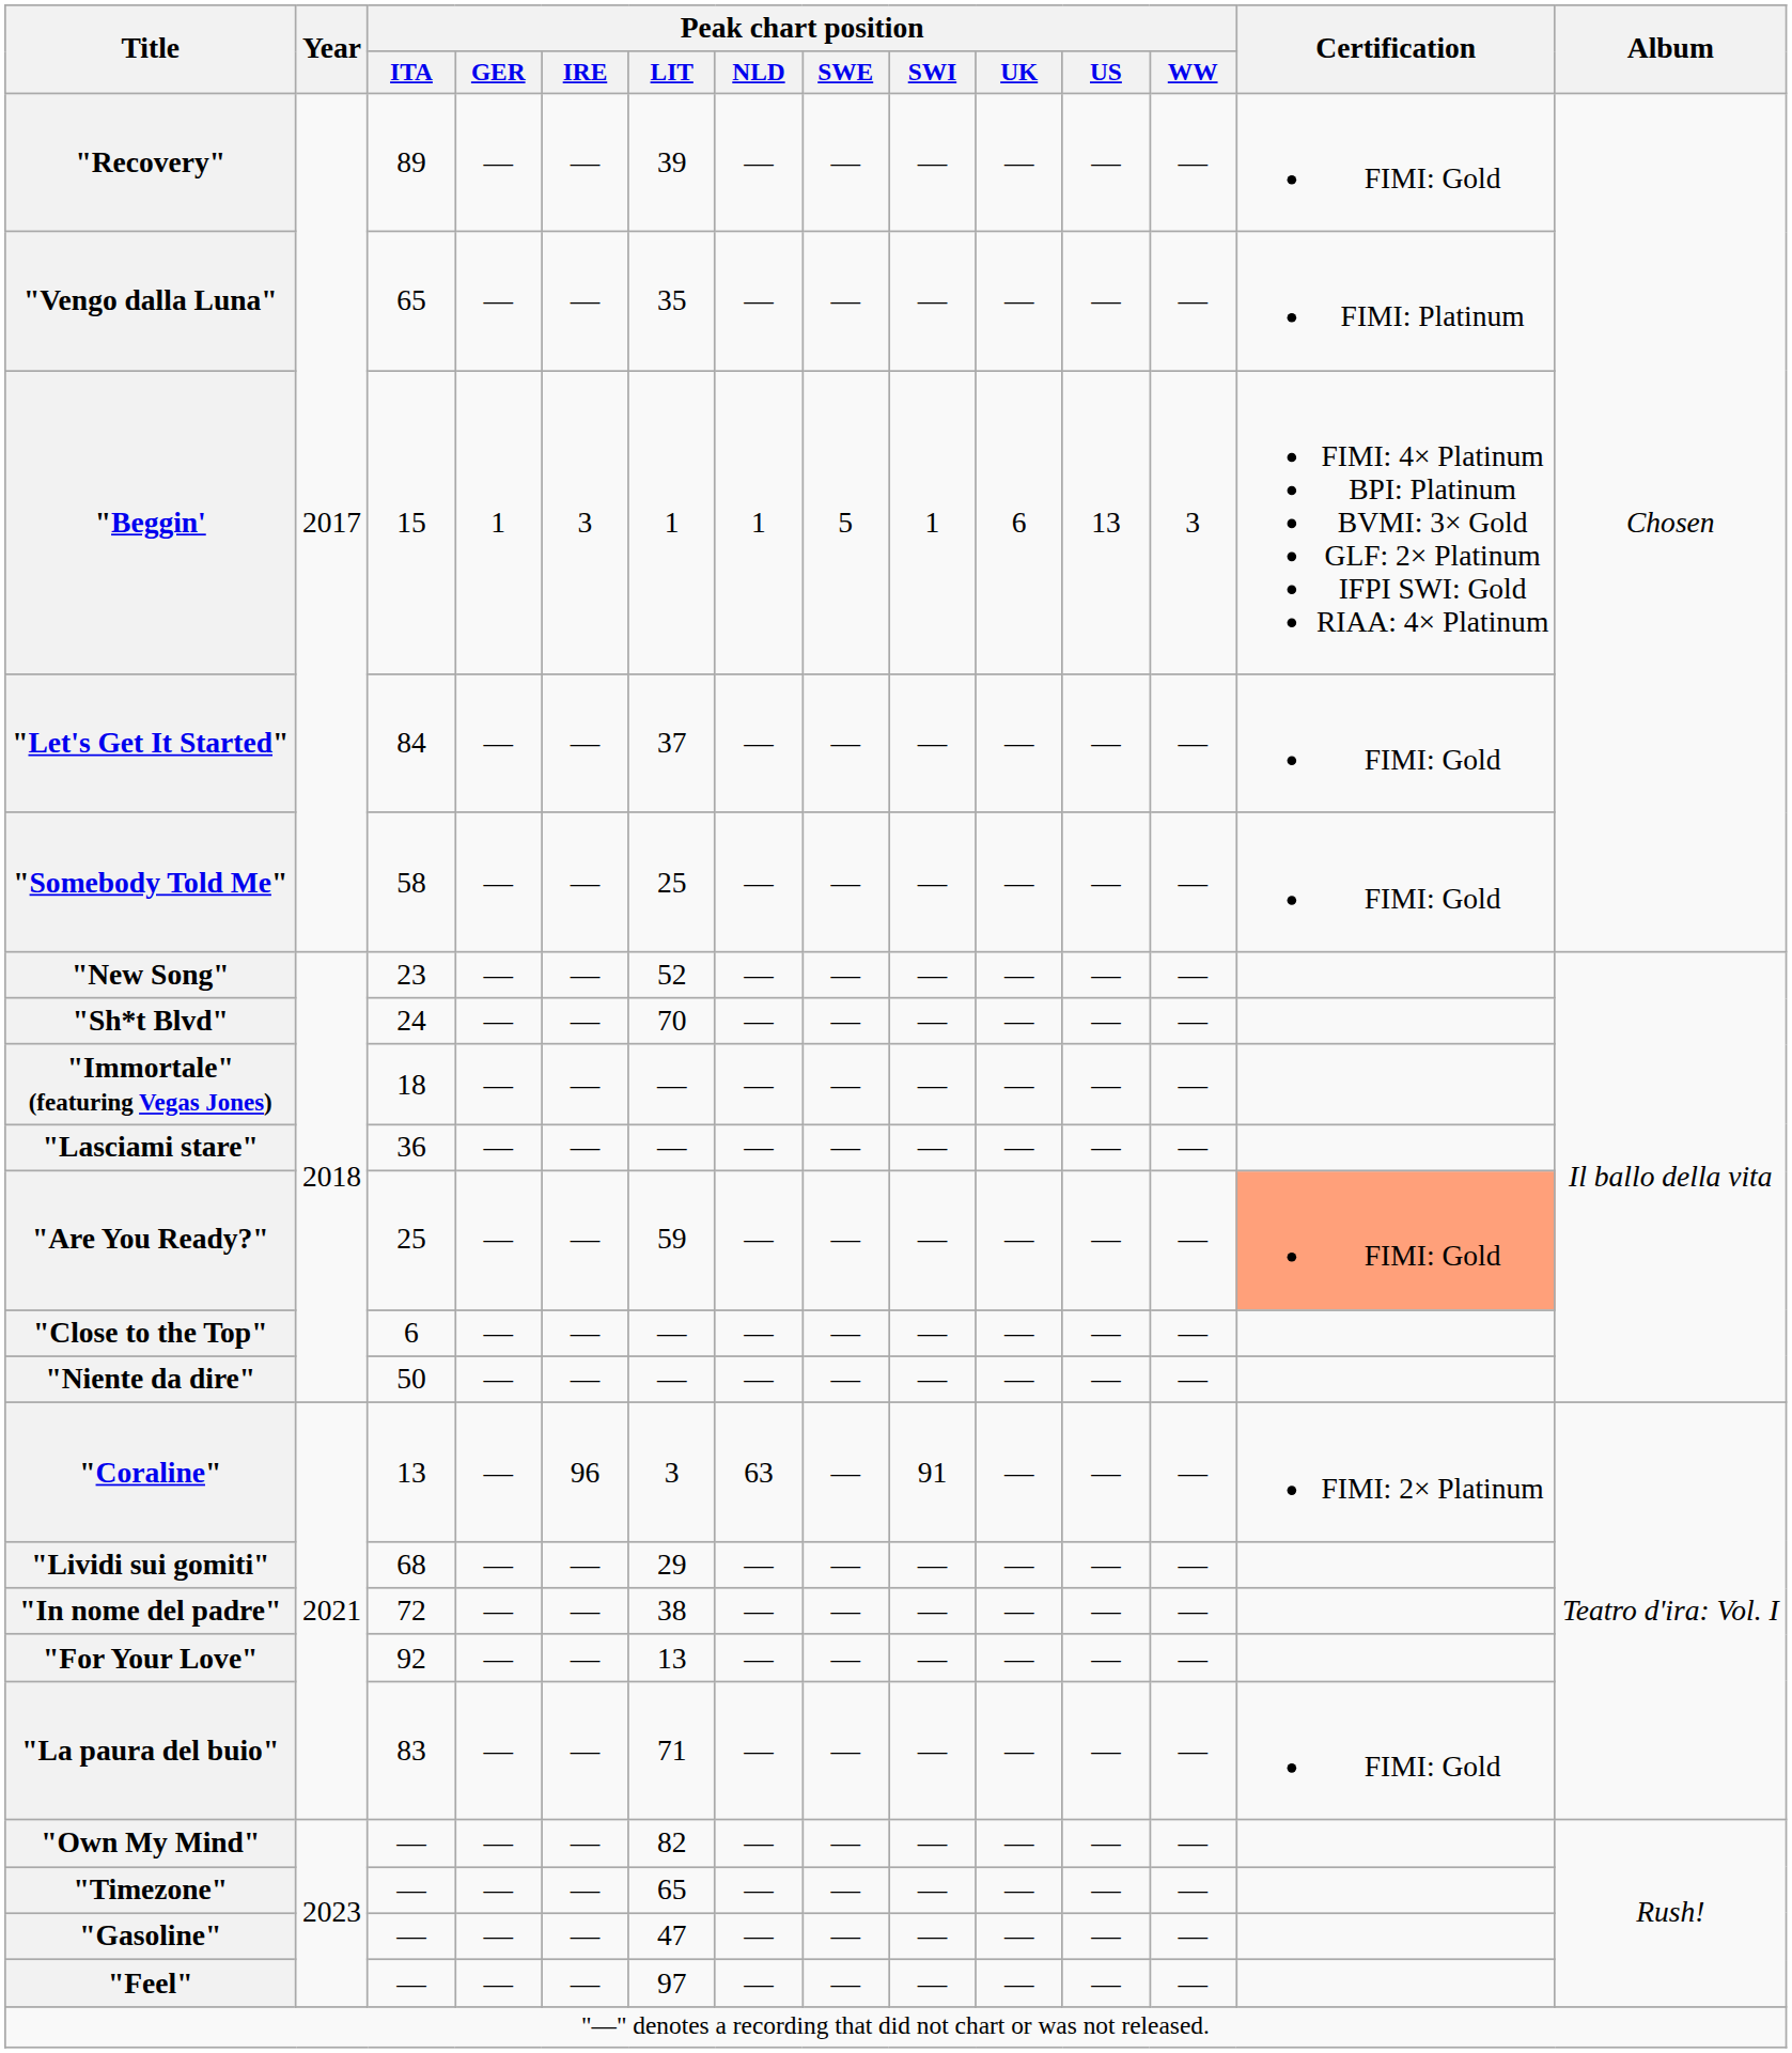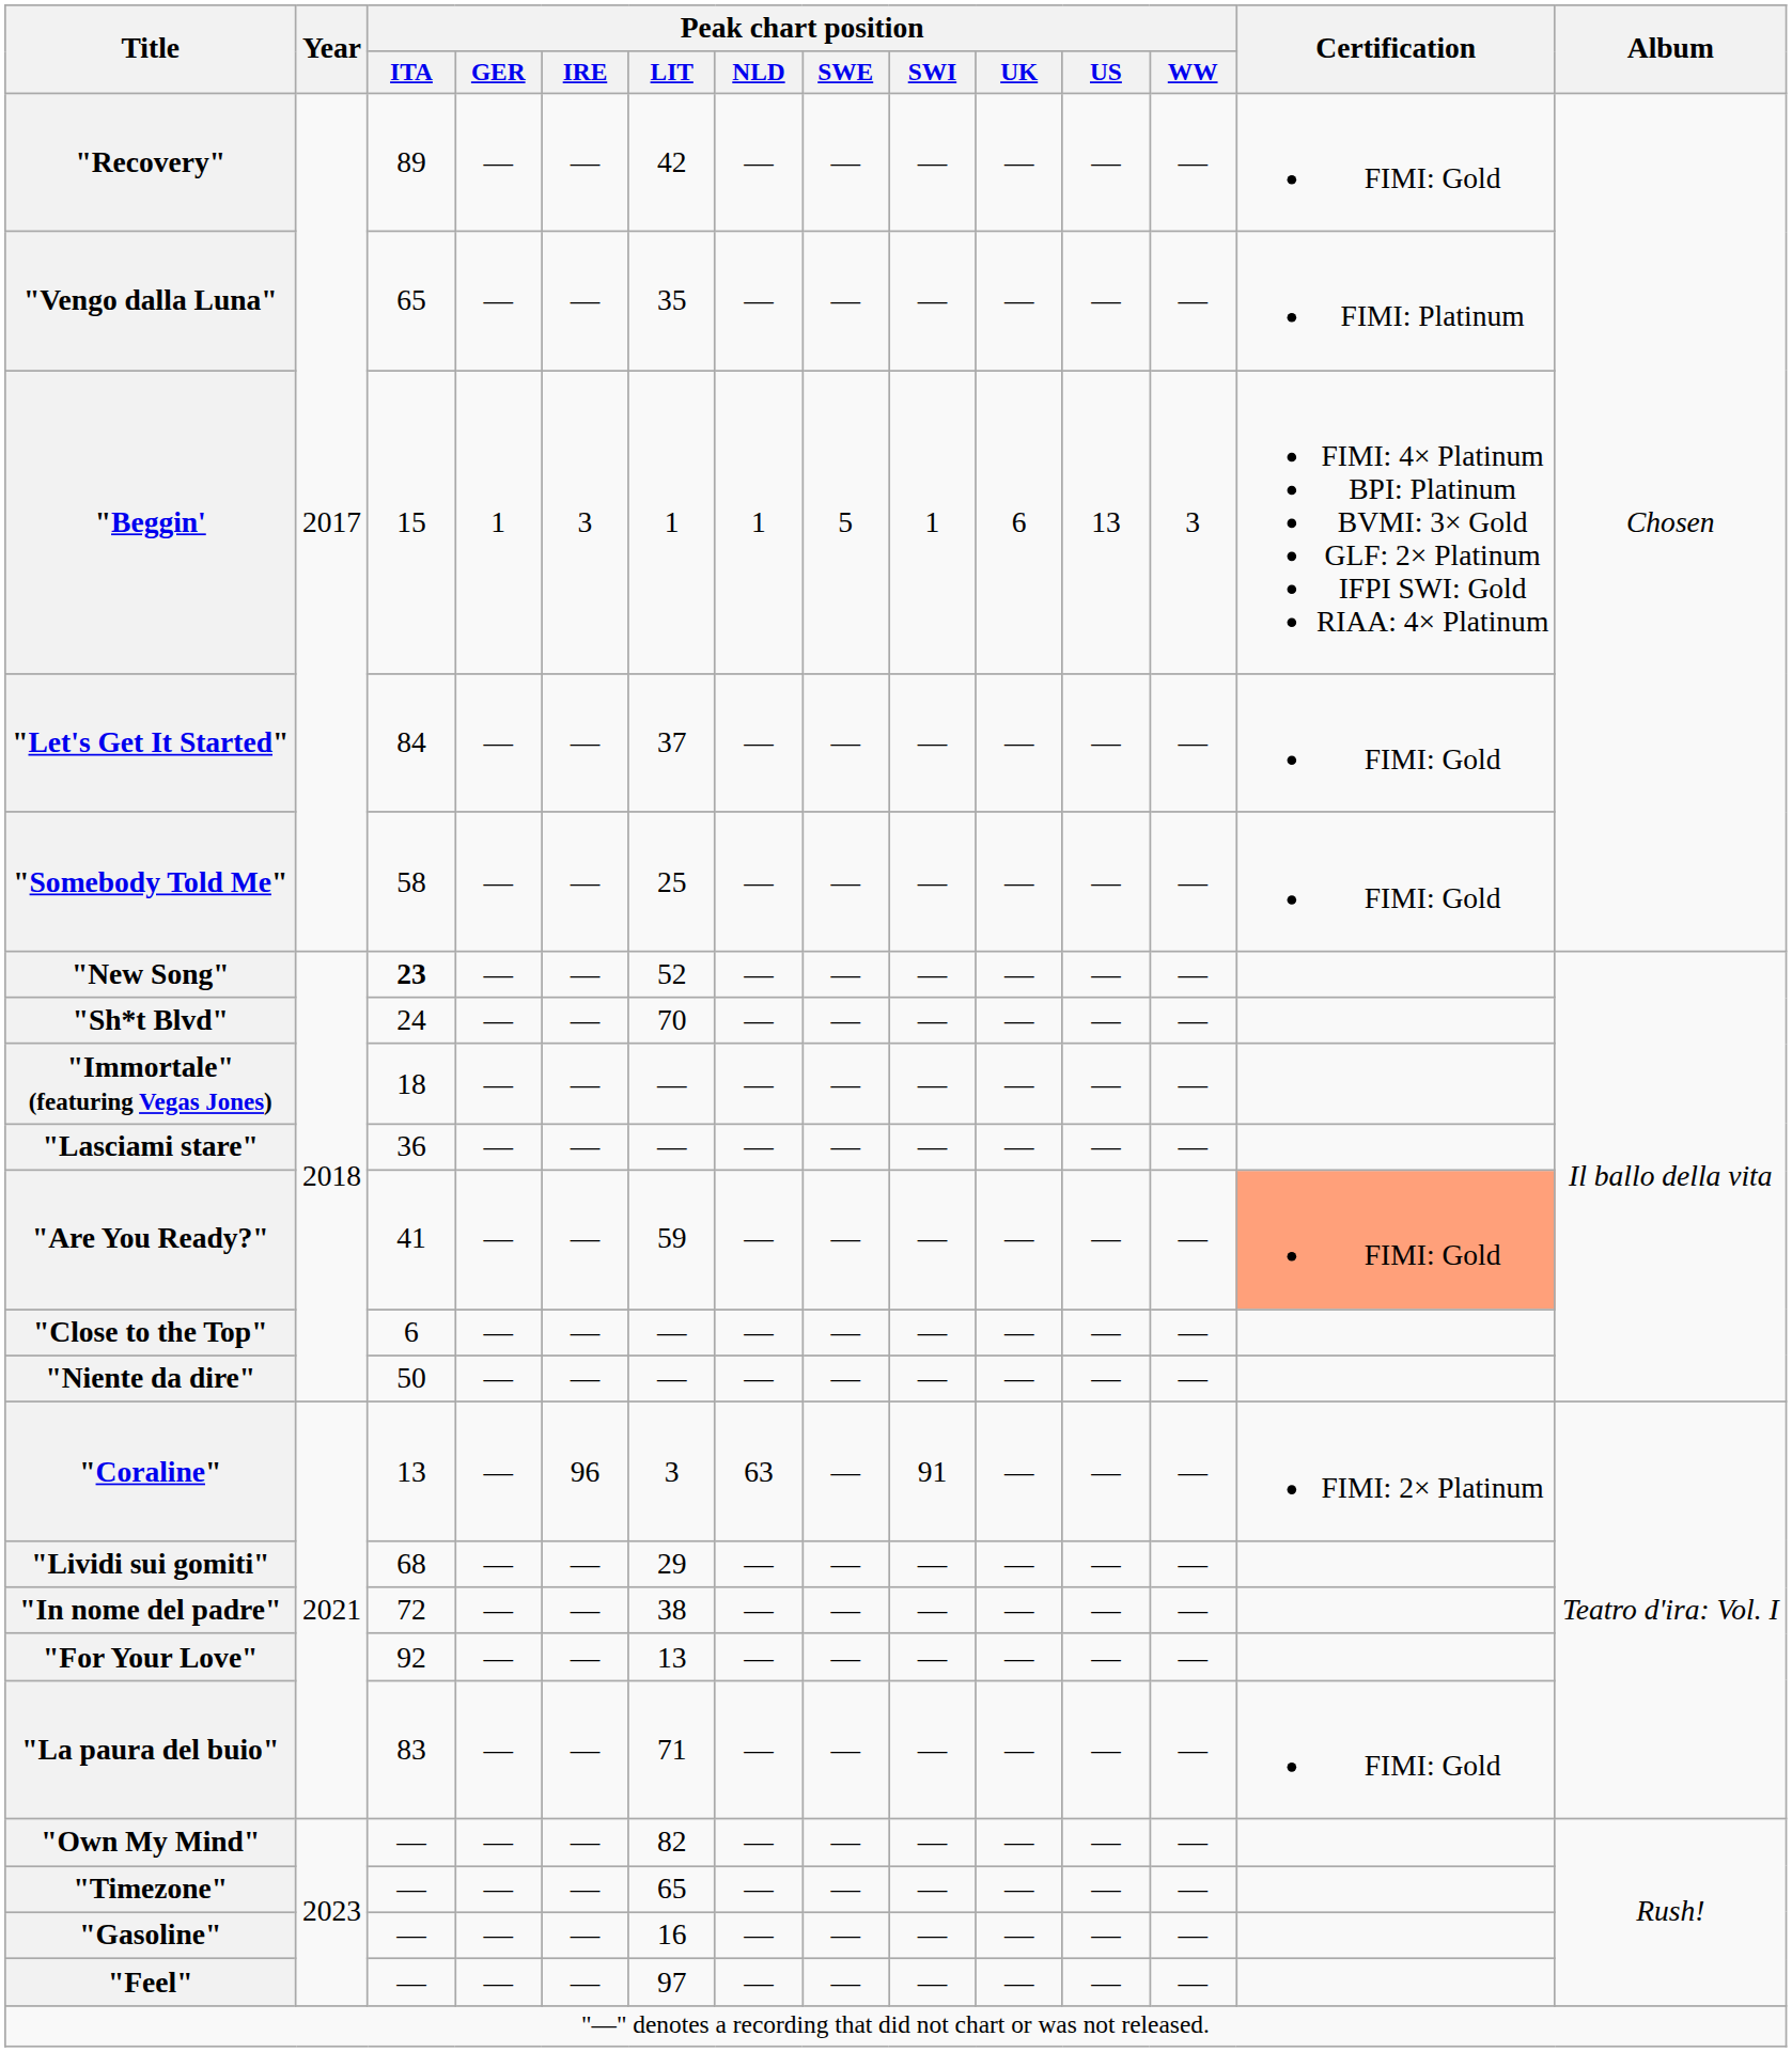 <table class="wikitable plainrowheaders" style="text-align:center">
 <tr>
 <th scope="col" rowspan="2">Title</th>
 <th scope="col" rowspan="2">Year</th>
 <th scope="col" colspan="10">Peak chart position</th>
 <th scope="col" rowspan="2">Certification</th>
 <th scope="col" rowspan="2">Album</th>
 </tr>
 <tr>
 <th scope="col" style="width:3em;font-size:85%;"><a href='#'>ITA</a><br></th>
 <th scope="col" style="width:3em;font-size:85%;"><a href='#'>GER</a><br></th>
 <th scope="col" style="width:3em;font-size:85%;"><a href='#'>IRE</a><br></th>
 <th scope="col" style="width:3em;font-size:85%;"><a href='#'>LIT</a><br></th>
 <th scope="col" style="width:3em;font-size:85%;"><a href='#'>NLD</a><br></th>
 <th scope="col" style="width:3em;font-size:85%;"><a href='#'>SWE</a><br></th>
 <th scope="col" style="width:3em;font-size:85%;"><a href='#'>SWI</a><br></th>
 <th scope="col" style="width:3em;font-size:85%;"><a href='#'>UK</a><br></th>
 <th scope="col" style="width:3em;font-size:85%;"><a href='#'>US</a><br></th>
 <th scope="col" style="width:3em;font-size:85%;"><a href='#'>WW</a><br></th>
 </tr>
 <tr>
 <th scope="row">"Recovery"</th>
 <td rowspan="5">2017</td>
 <td>89</td>
 <td>—</td>
 <td>—</td>
-<td>39</td>
+<td>42</td>
 <td>—</td>
 <td>—</td>
 <td>—</td>
 <td>—</td>
 <td>—</td>
 <td>—</td>
 <td><br><ul><li>FIMI: Gold</li></ul></td>
 <td rowspan="5"><em>Chosen</em></td>
 </tr>
 <tr>
 <th scope="row">"Vengo dalla Luna"</th>
 <td>65</td>
 <td>—</td>
 <td>—</td>
 <td>35</td>
 <td>—</td>
 <td>—</td>
 <td>—</td>
 <td>—</td>
 <td>—</td>
 <td>—</td>
 <td><br><ul><li>FIMI: Platinum</li></ul></td>
 </tr>
 <tr>
 <th scope="row">"<a href='#'>Beggin'</a></th>
 <td>15</td>
 <td>1</td>
 <td>3</td>
 <td>1</td>
 <td>1</td>
 <td>5</td>
 <td>1</td>
 <td>6</td>
 <td>13</td>
 <td>3</td>
 <td><br><ul><li>FIMI: 4× Platinum</li><li>BPI: Platinum</li><li>BVMI: 3× Gold</li><li>GLF: 2× Platinum</li><li>IFPI SWI: Gold</li><li>RIAA: 4× Platinum</li></ul></td>
 </tr>
 <tr>
 <th scope="row">"<a href='#'>Let's Get It Started</a>"</th>
 <td>84</td>
 <td>—</td>
 <td>—</td>
 <td>37</td>
 <td>—</td>
 <td>—</td>
 <td>—</td>
 <td>—</td>
 <td>—</td>
 <td>—</td>
 <td><br><ul><li>FIMI: Gold</li></ul></td>
 </tr>
 <tr>
 <th scope="row">"<a href='#'>Somebody Told Me</a>"</th>
 <td>58</td>
 <td>—</td>
 <td>—</td>
 <td>25</td>
 <td>—</td>
 <td>—</td>
 <td>—</td>
 <td>—</td>
 <td>—</td>
 <td>—</td>
 <td><br><ul><li>FIMI: Gold</li></ul></td>
 </tr>
 <tr>
 <th scope="row">"New Song"</th>
 <td rowspan="7">2018</td>
-<td>23</td>
+<td><strong>23</strong></td>
 <td>—</td>
 <td>—</td>
 <td>52</td>
 <td>—</td>
 <td>—</td>
 <td>—</td>
 <td>—</td>
 <td>—</td>
 <td>—</td>
 <td></td>
 <td rowspan="7"><em>Il ballo della vita</em></td>
 </tr>
 <tr>
 <th scope="row">"Sh*t Blvd"</th>
 <td>24</td>
 <td>—</td>
 <td>—</td>
 <td>70</td>
 <td>—</td>
 <td>—</td>
 <td>—</td>
 <td>—</td>
 <td>—</td>
 <td>—</td>
 <td></td>
 </tr>
 <tr>
 <th scope="row">"Immortale"<br><small>(featuring <a href='#'>Vegas Jones</a>)</small></th>
 <td>18</td>
 <td>—</td>
 <td>—</td>
 <td>—</td>
 <td>—</td>
 <td>—</td>
 <td>—</td>
 <td>—</td>
 <td>—</td>
 <td>—</td>
 <td></td>
 </tr>
 <tr>
 <th scope="row">"Lasciami stare"</th>
 <td>36</td>
 <td>—</td>
 <td>—</td>
 <td>—</td>
 <td>—</td>
 <td>—</td>
 <td>—</td>
 <td>—</td>
 <td>—</td>
 <td>—</td>
 <td></td>
 </tr>
 <tr>
 <th scope="row">"Are You Ready?"</th>
-<td>25</td>
+<td>41</td>
 <td>—</td>
 <td>—</td>
 <td>59</td>
 <td>—</td>
 <td>—</td>
 <td>—</td>
 <td>—</td>
 <td>—</td>
 <td>—</td>
 <td style="background: lightsalmon;"><br><ul><li>FIMI: Gold</li></ul></td>
 </tr>
 <tr>
 <th scope="row">"Close to the Top"</th>
 <td>6</td>
 <td>—</td>
 <td>—</td>
 <td>—</td>
 <td>—</td>
 <td>—</td>
 <td>—</td>
 <td>—</td>
 <td>—</td>
 <td>—</td>
 <td></td>
 </tr>
 <tr>
 <th scope="row">"Niente da dire"</th>
 <td>50</td>
 <td>—</td>
 <td>—</td>
 <td>—</td>
 <td>—</td>
 <td>—</td>
 <td>—</td>
 <td>—</td>
 <td>—</td>
 <td>—</td>
 <td></td>
 </tr>
 <tr>
 <th scope="row">"<a href='#'>Coraline</a>"</th>
 <td rowspan="5">2021</td>
 <td>13</td>
 <td>—</td>
 <td>96</td>
 <td>3</td>
 <td>63</td>
 <td>—</td>
 <td>91</td>
 <td>—</td>
 <td>—</td>
 <td>—</td>
 <td><br><ul><li>FIMI: 2× Platinum</li></ul></td>
 <td rowspan="5"><em>Teatro d'ira: Vol. I</em></td>
 </tr>
 <tr>
 <th scope="row">"Lividi sui gomiti"</th>
 <td>68</td>
 <td>—</td>
 <td>—</td>
 <td>29</td>
 <td>—</td>
 <td>—</td>
 <td>—</td>
 <td>—</td>
 <td>—</td>
 <td>—</td>
 <td></td>
 </tr>
 <tr>
 <th scope="row">"In nome del padre"</th>
 <td>72</td>
 <td>—</td>
 <td>—</td>
 <td>38</td>
 <td>—</td>
 <td>—</td>
 <td>—</td>
 <td>—</td>
 <td>—</td>
 <td>—</td>
 <td></td>
 </tr>
 <tr>
 <th scope="row">"For Your Love"</th>
 <td>92</td>
 <td>—</td>
 <td>—</td>
 <td>13</td>
 <td>—</td>
 <td>—</td>
 <td>—</td>
 <td>—</td>
 <td>—</td>
 <td>—</td>
 <td></td>
 </tr>
 <tr>
 <th scope="row">"La paura del buio"</th>
 <td>83</td>
 <td>—</td>
 <td>—</td>
 <td>71</td>
 <td>—</td>
 <td>—</td>
 <td>—</td>
 <td>—</td>
 <td>—</td>
 <td>—</td>
 <td><br><ul><li>FIMI: Gold</li></ul></td>
 </tr>
 <tr>
 <th scope="row">"Own My Mind"</th>
 <td rowspan="4">2023</td>
 <td>—</td>
 <td>—</td>
 <td>—</td>
 <td>82</td>
 <td>—</td>
 <td>—</td>
 <td>—</td>
 <td>—</td>
 <td>—</td>
 <td>—</td>
 <td></td>
 <td rowspan="4"><em>Rush!</em></td>
 </tr>
 <tr>
 <th scope="row">"Timezone"</th>
 <td>—</td>
 <td>—</td>
 <td>—</td>
 <td>65</td>
 <td>—</td>
 <td>—</td>
 <td>—</td>
 <td>—</td>
 <td>—</td>
 <td>—</td>
 <td></td>
 </tr>
 <tr>
 <th scope="row">"Gasoline"</th>
 <td>—</td>
 <td>—</td>
 <td>—</td>
-<td>47</td>
+<td>16</td>
 <td>—</td>
 <td>—</td>
 <td>—</td>
 <td>—</td>
 <td>—</td>
 <td>—</td>
 <td></td>
 </tr>
 <tr>
 <th scope="row">"Feel"</th>
 <td>—</td>
 <td>—</td>
 <td>—</td>
 <td>97</td>
 <td>—</td>
 <td>—</td>
 <td>—</td>
 <td>—</td>
 <td>—</td>
 <td>—</td>
 <td></td>
 </tr>
 <tr>
 <td colspan="14" style="font-size:85%;">"—" denotes a recording that did not chart or was not released.</td>
 </tr>
 </table>
